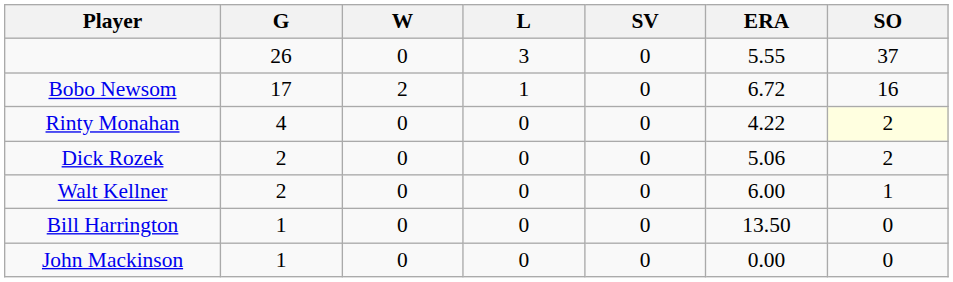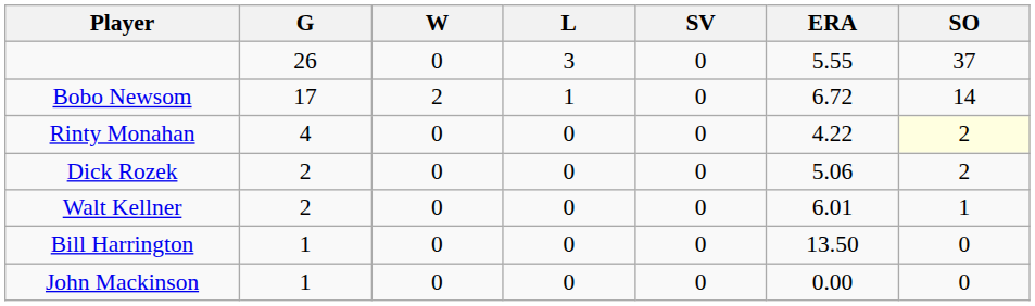 <table class="wikitable sortable">
 <tr>
 <th bgcolor="#DDDDFF" width="16%">Player</th>
 <th bgcolor="#DDDDFF" width="9%">G</th>
 <th bgcolor="#DDDDFF" width="9%">W</th>
 <th bgcolor="#DDDDFF" width="9%">L</th>
 <th bgcolor="#DDDDFF" width="9%">SV</th>
 <th bgcolor="#DDDDFF" width="9%">ERA</th>
 <th bgcolor="#DDDDFF" width="9%">SO</th>
 </tr>
 <tr align="center">
 <td></td>
 <td>26</td>
 <td>0</td>
 <td>3</td>
 <td>0</td>
 <td>5.55</td>
 <td>37</td>
 </tr>
 <tr align="center">
 <td><a href='#'>Bobo Newsom</a></td>
 <td>17</td>
 <td>2</td>
 <td>1</td>
 <td>0</td>
 <td>6.72</td>
-<td>16</td>
+<td>14</td>
 </tr>
 <tr align=center>
 <td><a href='#'>Rinty Monahan</a></td>
 <td>4</td>
 <td>0</td>
 <td>0</td>
 <td>0</td>
 <td>4.22</td>
 <td style="background: lightyellow;">2</td>
 </tr>
 <tr align=center>
 <td><a href='#'>Dick Rozek</a></td>
 <td>2</td>
 <td>0</td>
 <td>0</td>
 <td>0</td>
 <td>5.06</td>
 <td>2</td>
 </tr>
 <tr align=center>
 <td><a href='#'>Walt Kellner</a></td>
 <td>2</td>
 <td>0</td>
 <td>0</td>
 <td>0</td>
-<td>6.00</td>
+<td>6.01</td>
 <td>1</td>
 </tr>
 <tr align=center>
 <td><a href='#'>Bill Harrington</a></td>
 <td>1</td>
 <td>0</td>
 <td>0</td>
 <td>0</td>
 <td>13.50</td>
 <td>0</td>
 </tr>
 <tr align=center>
 <td><a href='#'>John Mackinson</a></td>
 <td>1</td>
 <td>0</td>
 <td>0</td>
 <td>0</td>
 <td>0.00</td>
 <td>0</td>
 </tr>
 </table>
